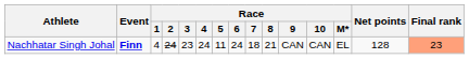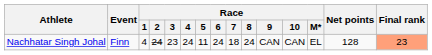 <table class="wikitable" style="font-size:90%">
 <tr>
 <th rowspan="2">Athlete</th>
 <th rowspan="2">Event</th>
 <th colspan=11>Race</th>
 <th rowspan=2>Net points</th>
 <th rowspan=2>Final rank</th>
 </tr>
 <tr style="font-size:95%">
 <th>1</th>
 <th>2</th>
 <th>3</th>
 <th>4</th>
 <th>5</th>
 <th>6</th>
 <th>7</th>
 <th>8</th>
 <th>9</th>
 <th>10</th>
 <th>M*</th>
 </tr>
 <tr align=center>
 <td align=left><a href='#'>Nachhatar Singh Johal</a></td>
-<td align=left><strong><a href='#'>Finn</a></strong></td>
+<td align=left><a href='#'>Finn</a></td>
 <td>4</td>
 <td><s>24</s></td>
 <td>23</td>
 <td>24</td>
 <td>11</td>
 <td>24</td>
 <td>18</td>
-<td>21</td>
+<td>24</td>
 <td>CAN</td>
 <td>CAN</td>
 <td>EL</td>
 <td>128</td>
 <td style="background: lightsalmon;">23</td>
 </tr>
 </table>
